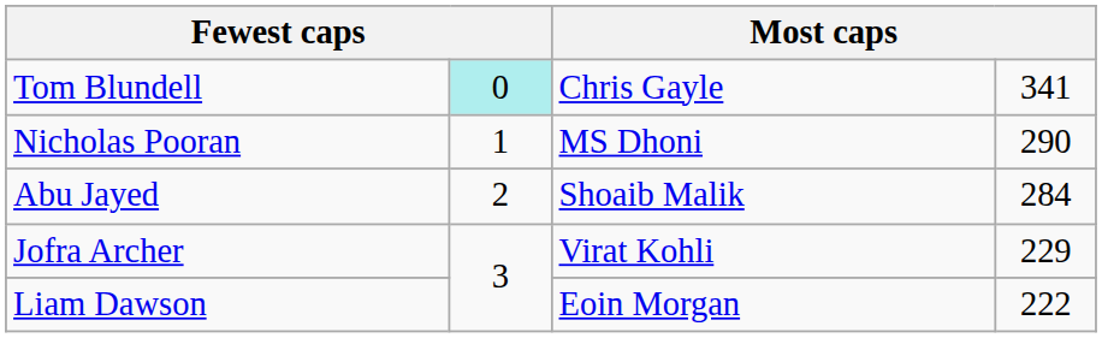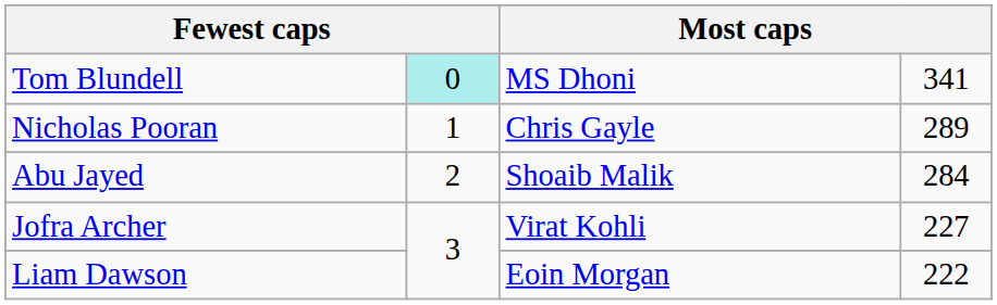 <table class="wikitable" style="margin: 1em auto 1em auto;">
 <tr>
 <th colspan=2 align="center">Fewest caps</th>
 <th colspan=2 align=center>Most caps</th>
 </tr>
 <tr>
 <td width=200> <a href='#'>Tom Blundell</a></td>
 <td width=40 align=center style="background: paleturquoise;">0</td>
-<td width=200> <a href='#'>Chris Gayle</a></td>
+<td width=200> <a href='#'>MS Dhoni</a></td>
 <td width=40 align=center>341</td>
 </tr>
 <tr>
 <td width=200> <a href='#'>Nicholas Pooran</a></td>
 <td width=40 align=center>1</td>
-<td width=200> <a href='#'>MS Dhoni</a></td>
-<td width=40 align=center>290</td>
+<td width=200> <a href='#'>Chris Gayle</a></td>
+<td width=40 align=center>289</td>
 </tr>
 <tr>
 <td width=200> <a href='#'>Abu Jayed</a></td>
 <td width=40 align=center>2</td>
 <td width=200> <a href='#'>Shoaib Malik</a></td>
 <td width=40 align=center>284</td>
 </tr>
 <tr>
 <td width=200> <a href='#'>Jofra Archer</a></td>
 <td width=40 align=center rowspan=2>3</td>
 <td width=200> <a href='#'>Virat Kohli</a></td>
-<td width=40 align=center>229</td>
+<td width=40 align=center>227</td>
 </tr>
 <tr>
 <td width=200>  <a href='#'>Liam Dawson</a></td>
 <td width=200> <a href='#'>Eoin Morgan</a></td>
 <td width=40 align=center>222</td>
 </tr>
 </table>
